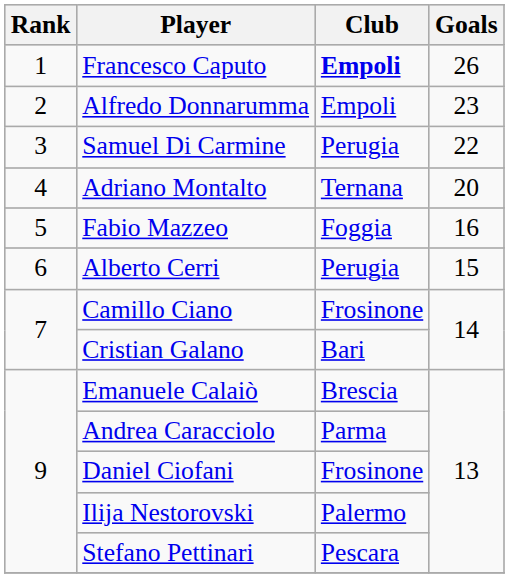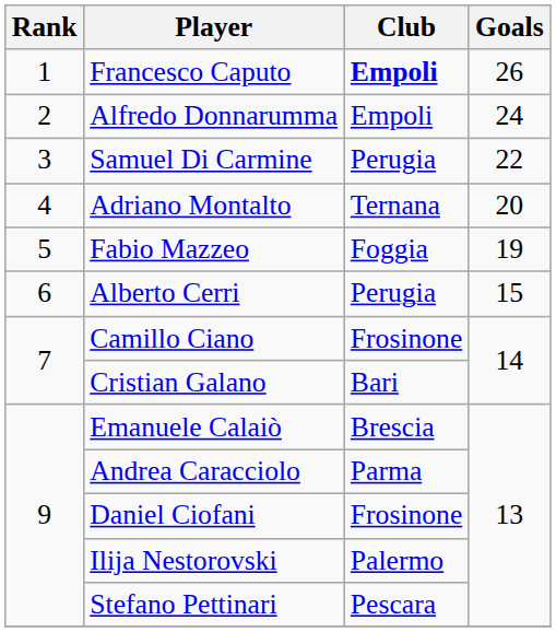 <table class="wikitable" style="text-align:center">
 <tr>
 <th>Rank</th>
 <th>Player</th>
 <th>Club</th>
 <th>Goals</th>
 </tr>
 <tr>
 <td>1</td>
 <td align=left> <a href='#'>Francesco Caputo</a></td>
 <td align=left><strong><a href='#'>Empoli</a></strong></td>
 <td>26</td>
 </tr>
 <tr>
 <td>2</td>
 <td align="left"> <a href='#'>Alfredo Donnarumma</a></td>
 <td align="left"><a href='#'>Empoli</a></td>
-<td>23</td>
+<td>24</td>
 </tr>
 <tr>
 <td>3</td>
 <td align="left"> <a href='#'>Samuel Di Carmine</a></td>
 <td align="left"><a href='#'>Perugia</a></td>
 <td>22</td>
 </tr>
 <tr>
 <td>4</td>
 <td align="left"> <a href='#'>Adriano Montalto</a></td>
 <td align="left"><a href='#'>Ternana</a></td>
 <td>20</td>
 </tr>
 <tr>
 <td>5</td>
 <td align=left> <a href='#'>Fabio Mazzeo</a></td>
 <td align=left><a href='#'>Foggia</a></td>
-<td>16</td>
+<td>19</td>
 </tr>
 <tr>
 <td>6</td>
 <td align=left> <a href='#'>Alberto Cerri</a></td>
 <td align=left><a href='#'>Perugia</a></td>
 <td>15</td>
 </tr>
 <tr>
 <td rowspan="2">7</td>
 <td align=left> <a href='#'>Camillo Ciano</a></td>
 <td align=left><a href='#'>Frosinone</a></td>
 <td rowspan="2">14</td>
 </tr>
 <tr>
 <td align=left> <a href='#'>Cristian Galano</a></td>
 <td align=left><a href='#'>Bari</a></td>
 </tr>
 <tr>
 <td rowspan="5">9</td>
 <td align="left"> <a href='#'>Emanuele Calaiò</a></td>
 <td align="left"><a href='#'>Brescia</a></td>
 <td rowspan="5">13</td>
 </tr>
 <tr>
 <td align="left"> <a href='#'>Andrea Caracciolo</a></td>
 <td align="left"><a href='#'>Parma</a></td>
 </tr>
 <tr>
 <td align="left"> <a href='#'>Daniel Ciofani</a></td>
 <td align="left"><a href='#'>Frosinone</a></td>
 </tr>
 <tr>
 <td align=left> <a href='#'>Ilija Nestorovski</a></td>
 <td align=left><a href='#'>Palermo</a></td>
 </tr>
 <tr>
 <td align=left> <a href='#'>Stefano Pettinari</a></td>
 <td align=left><a href='#'>Pescara</a></td>
 </tr>
 <tr>
 </tr>
 </table>
